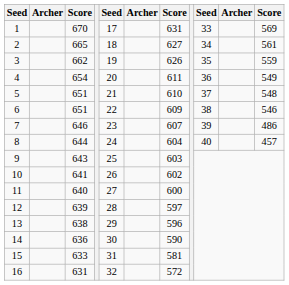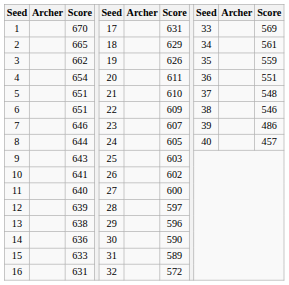 <table class="wikitable" style="text-align:center">
 <tr>
 <th>Seed</th>
 <th>Archer</th>
 <th>Score</th>
 <th rowspan="17"></th>
 <th>Seed</th>
 <th>Archer</th>
 <th>Score</th>
 <th rowspan="17"></th>
 <th>Seed</th>
 <th>Archer</th>
 <th>Score</th>
 </tr>
 <tr>
 <td>1</td>
 <td align=left></td>
 <td>670</td>
 <td>17</td>
 <td align=left></td>
 <td>631</td>
 <td>33</td>
 <td align=left></td>
 <td>569</td>
 </tr>
 <tr>
 <td>2</td>
 <td align=left></td>
 <td>665</td>
 <td>18</td>
 <td align=left></td>
-<td>627</td>
+<td>629</td>
 <td>34</td>
 <td align=left></td>
 <td>561</td>
 </tr>
 <tr>
 <td>3</td>
 <td align=left></td>
 <td>662</td>
 <td>19</td>
 <td align=left></td>
 <td>626</td>
 <td>35</td>
 <td align=left></td>
 <td>559</td>
 </tr>
 <tr>
 <td>4</td>
 <td align=left></td>
 <td>654</td>
 <td>20</td>
 <td align=left></td>
 <td>611</td>
 <td>36</td>
 <td align=left></td>
-<td>549</td>
+<td>551</td>
 </tr>
 <tr>
 <td>5</td>
 <td align=left></td>
 <td>651</td>
 <td>21</td>
 <td align=left></td>
 <td>610</td>
 <td>37</td>
 <td align=left></td>
 <td>548</td>
 </tr>
 <tr>
 <td>6</td>
 <td align=left></td>
 <td>651</td>
 <td>22</td>
 <td align=left></td>
 <td>609</td>
 <td>38</td>
 <td align=left></td>
 <td>546</td>
 </tr>
 <tr>
 <td>7</td>
 <td align=left></td>
 <td>646</td>
 <td>23</td>
 <td align=left></td>
 <td>607</td>
 <td>39</td>
 <td align=left></td>
 <td>486</td>
 </tr>
 <tr>
 <td>8</td>
 <td align=left></td>
 <td>644</td>
 <td>24</td>
 <td align=left></td>
-<td>604</td>
+<td>605</td>
 <td>40</td>
 <td align=left></td>
 <td>457</td>
 </tr>
 <tr>
 <td>9</td>
 <td align=left></td>
 <td>643</td>
 <td>25</td>
 <td align=left></td>
 <td>603</td>
 </tr>
 <tr>
 <td>10</td>
 <td align=left></td>
 <td>641</td>
 <td>26</td>
 <td align=left></td>
 <td>602</td>
 </tr>
 <tr>
 <td>11</td>
 <td align=left></td>
 <td>640</td>
 <td>27</td>
 <td align=left></td>
 <td>600</td>
 </tr>
 <tr>
 <td>12</td>
 <td align=left></td>
 <td>639</td>
 <td>28</td>
 <td align=left></td>
 <td>597</td>
 </tr>
 <tr>
 <td>13</td>
 <td align=left></td>
 <td>638</td>
 <td>29</td>
 <td align=left></td>
 <td>596</td>
 </tr>
 <tr>
 <td>14</td>
 <td align=left></td>
 <td>636</td>
 <td>30</td>
 <td align=left></td>
 <td>590</td>
 </tr>
 <tr>
 <td>15</td>
 <td align=left></td>
 <td>633</td>
 <td>31</td>
 <td align=left></td>
-<td>581</td>
+<td>589</td>
 </tr>
 <tr>
 <td>16</td>
 <td align=left></td>
 <td>631</td>
 <td>32</td>
 <td align=left></td>
 <td>572</td>
 </tr>
 </table>
